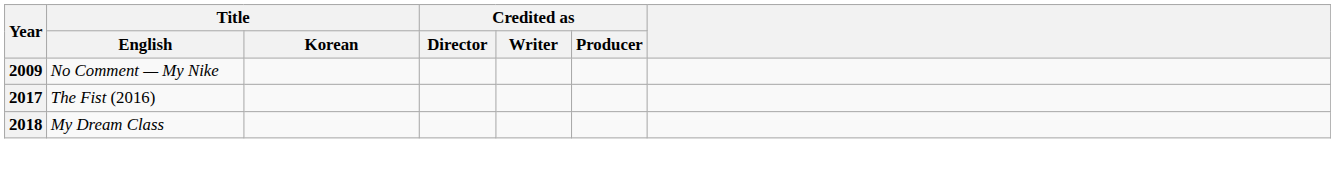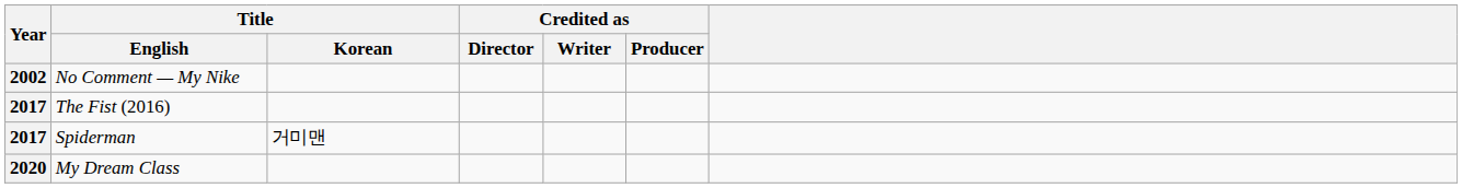 <table class="wikitable plainrowheaders sortable" style="clear:none; font-size:100%; padding:0 auto; margin:auto ; width:100%">
 <tr>
 <th rowspan="2" scope="col" style="width:33px;">Year</th>
 <th colspan="2" scope="col">Title</th>
 <th colspan="3" scope="col">Credited as</th>
 <th rowspan="2" scope="col" class="unsortable"></th>
 </tr>
 <tr>
 <th width="180">English</th>
 <th width="160">Korean</th>
 <th width="65" class="unsortable">Director</th>
 <th width="65" class="unsortable">Writer</th>
 <th width="65" class="unsortable">Producer</th>
 </tr>
 <tr>
-<th scope="row">2009</th>
+<th scope="row">2002</th>
 <td><em>No Comment — My Nike</em></td>
 <td></td>
 <td></td>
 <td></td>
 <td></td>
 <td></td>
 </tr>
 <tr>
 <th scope="row">2017</th>
 <td><em>The Fist</em> (2016)</td>
 <td></td>
 <td></td>
 <td></td>
 <td></td>
 <td></td>
 </tr>
 <tr>
-<th scope="row">2018</th>
+<th scope="row">2017</th>
+<td><em>Spiderman</em></td>
+<td>거미맨</td>
+<td></td>
+<td></td>
+<td></td>
+<td></td>
+</tr>
+<tr>
+<th scope="row">2020</th>
 <td><em>My Dream Class</em></td>
 <td></td>
 <td></td>
 <td></td>
 <td></td>
 <td></td>
 </tr>
 </table>
